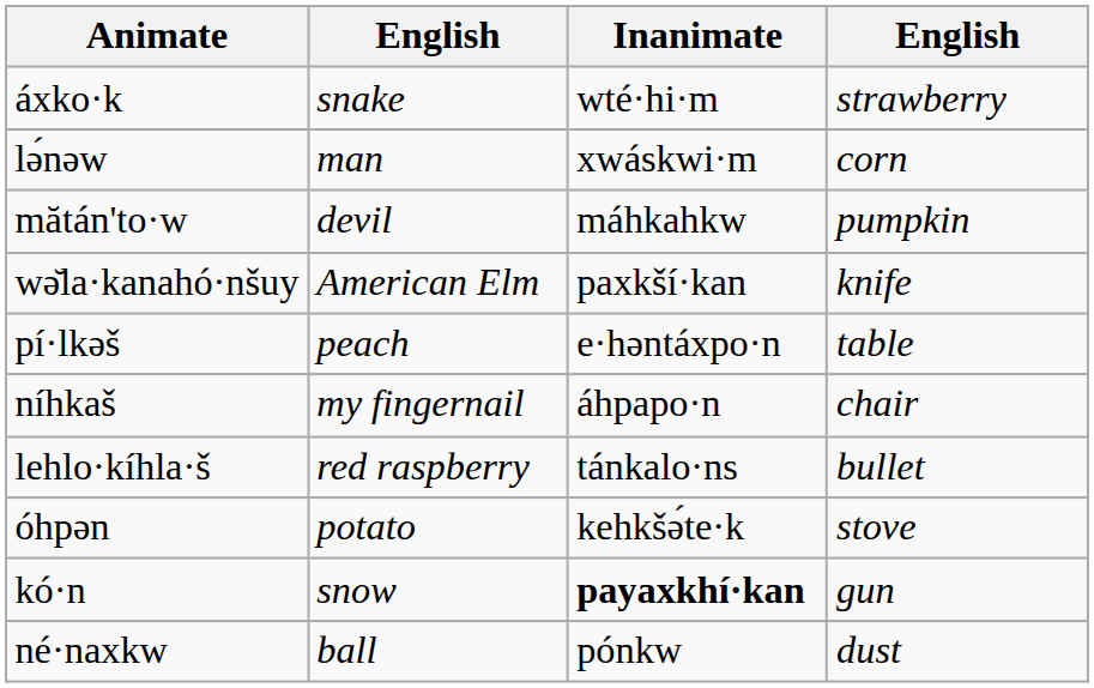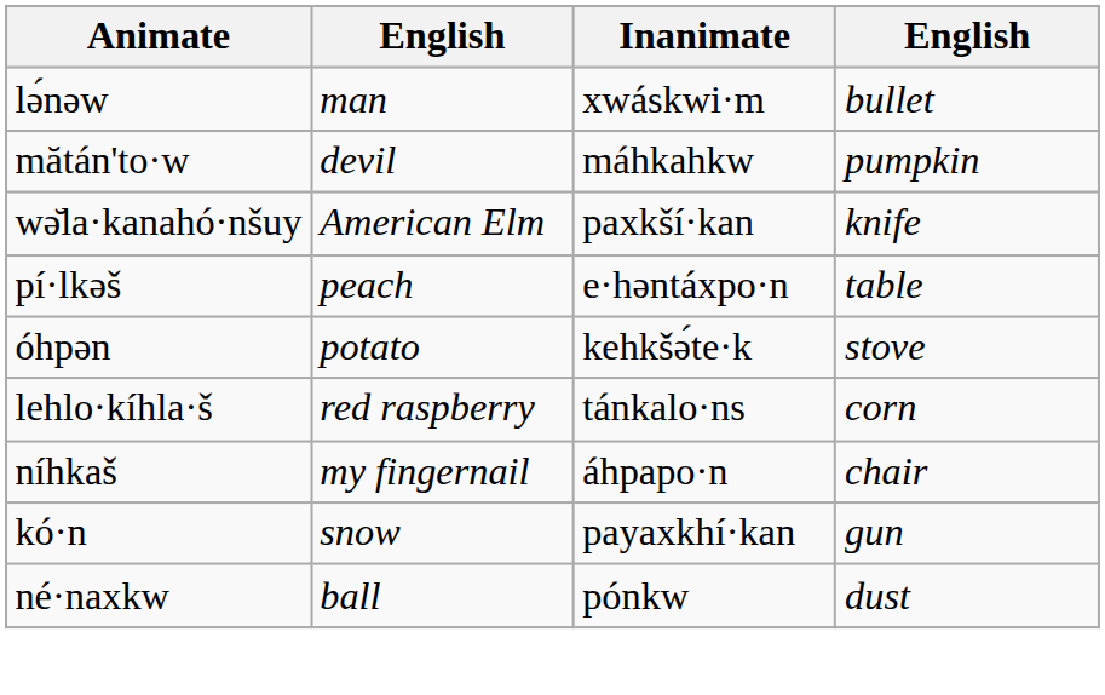 <table class="wikitable" align="center">
 <tr>
 <th width = "100"><strong>Animate</strong></th>
 <th width = "100"><strong>English</strong></th>
 <th width = "100"><strong>Inanimate</strong></th>
 <th width = "100"><strong>English</strong></th>
 </tr>
 <tr>
-<td>áxko·k</td>
-<td><em>snake</em></td>
-<td>wté·hi·m</td>
-<td><em>strawberry</em></td>
-</tr>
-<tr>
 <td>lə́nəw</td>
 <td><em>man</em></td>
 <td>xwáskwi·m</td>
-<td><em>corn</em></td>
+<td><em>bullet</em></td>
 </tr>
 <tr>
 <td>mătán'to·w</td>
 <td><em>devil</em></td>
 <td>máhkahkw</td>
 <td><em>pumpkin</em></td>
 </tr>
 <tr>
 <td>wə̆la·kanahó·nšuy</td>
 <td><em>American Elm</em></td>
 <td>paxkší·kan</td>
 <td><em>knife</em></td>
 </tr>
 <tr>
 <td>pí·lkəš</td>
 <td><em>peach</em></td>
 <td>e·həntáxpo·n</td>
 <td><em>table</em></td>
 </tr>
 <tr>
+<td>óhpən</td>
+<td><em>potato</em></td>
+<td>kehkšə́te·k</td>
+<td><em>stove</em></td>
+</tr>
+<tr>
+<td>lehlo·kíhla·š</td>
+<td><em>red raspberry</em></td>
+<td>tánkalo·ns</td>
+<td><em>corn</em></td>
+</tr>
+<tr>
 <td>níhkaš</td>
 <td><em>my fingernail</em></td>
 <td>áhpapo·n</td>
 <td><em>chair</em></td>
 </tr>
 <tr>
-<td>lehlo·kíhla·š</td>
-<td><em>red raspberry</em></td>
-<td>tánkalo·ns</td>
-<td><em>bullet</em></td>
-</tr>
-<tr>
-<td>óhpən</td>
-<td><em>potato</em></td>
-<td>kehkšə́te·k</td>
-<td><em>stove</em></td>
-</tr>
-<tr>
 <td>kó·n</td>
 <td><em>snow</em></td>
-<td><strong>payaxkhí·kan</strong></td>
+<td>payaxkhí·kan</td>
 <td><em>gun</em></td>
 </tr>
 <tr>
 <td>né·naxkw</td>
 <td><em>ball</em></td>
 <td>pónkw</td>
 <td><em>dust</em></td>
 </tr>
 </table>
